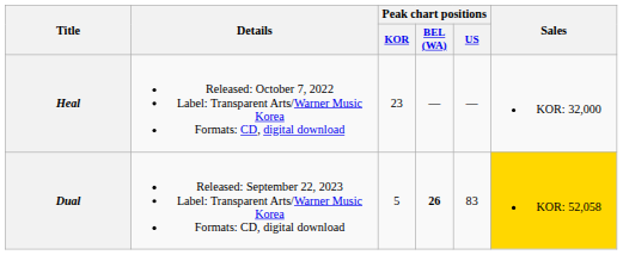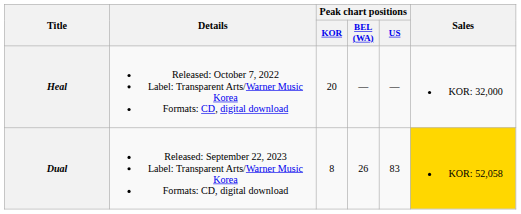 <table class="wikitable plainrowheaders" style="text-align:center;">
 <tr>
 <th rowspan="2" style="width:10em;">Title</th>
 <th rowspan="2" style="width:20em;">Details</th>
 <th scope="col" colspan="3">Peak chart positions</th>
 <th rowspan="2" style="width:10em;">Sales</th>
 </tr>
 <tr>
 <th scope="col" style="width:3em;font-size:90%;"><a href='#'>KOR</a><br></th>
 <th scope="col" style="width:3em;font-size:90%;"><a href='#'>BEL<br>(WA)</a><br></th>
 <th scope="col" style="width:3em;font-size:90%;"><a href='#'>US</a><br></th>
 </tr>
 <tr>
 <th scope="row"><em>Heal</em></th>
 <td><br><ul><li>Released: October 7, 2022</li><li>Label: Transparent Arts/<a href='#'>Warner Music Korea</a></li><li>Formats: <a href='#'>CD</a>, <a href='#'>digital download</a></li></ul></td>
-<td>23</td>
+<td>20</td>
 <td>—</td>
 <td>—</td>
 <td><br><ul><li>KOR: 32,000</li></ul></td>
 </tr>
 <tr>
 <th scope="row"><em>Dual</em></th>
 <td><br><ul><li>Released: September 22, 2023</li><li>Label: Transparent Arts/<a href='#'>Warner Music Korea</a></li><li>Formats: CD, digital download</li></ul></td>
-<td>5</td>
-<td><strong>26</strong></td>
+<td>8</td>
+<td>26</td>
 <td>83</td>
 <td style="background: gold;"><br><ul><li>KOR: 52,058</li></ul></td>
 </tr>
 </table>
